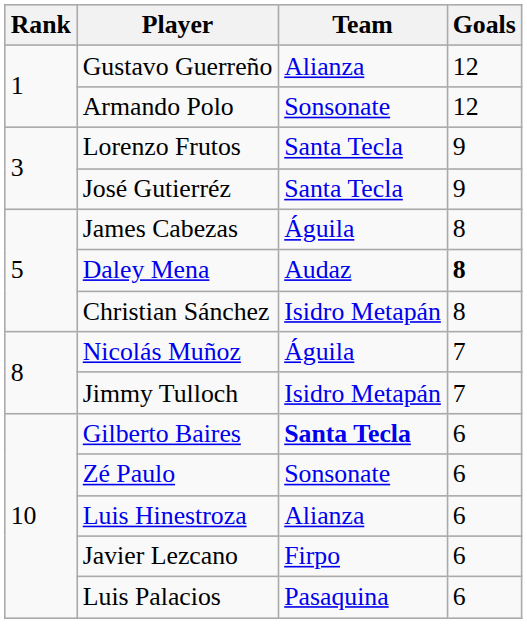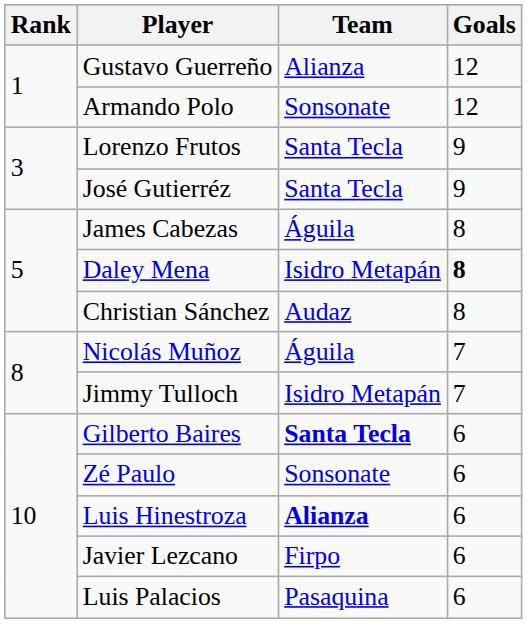 <table class="wikitable">
 <tr>
 <th>Rank</th>
 <th>Player</th>
 <th>Team</th>
 <th>Goals</th>
 </tr>
 <tr>
 <td rowspan="2">1</td>
 <td> Gustavo Guerreño</td>
 <td><a href='#'>Alianza</a></td>
 <td>12</td>
 </tr>
 <tr>
 <td> Armando Polo</td>
 <td><a href='#'>Sonsonate</a></td>
 <td>12</td>
 </tr>
 <tr>
 <td rowspan="2">3</td>
 <td> Lorenzo Frutos</td>
 <td><a href='#'>Santa Tecla</a></td>
 <td>9</td>
 </tr>
 <tr>
 <td> José Gutierréz</td>
 <td><a href='#'>Santa Tecla</a></td>
 <td>9</td>
 </tr>
 <tr>
 <td rowspan="3">5</td>
 <td> James Cabezas</td>
 <td><a href='#'>Águila</a></td>
 <td>8</td>
 </tr>
 <tr>
 <td> <a href='#'>Daley Mena</a></td>
-<td><a href='#'>Audaz</a></td>
+<td><a href='#'>Isidro Metapán</a></td>
 <td><strong>8</strong></td>
 </tr>
 <tr>
 <td> Christian Sánchez</td>
-<td><a href='#'>Isidro Metapán</a></td>
+<td><a href='#'>Audaz</a></td>
 <td>8</td>
 </tr>
 <tr>
 <td rowspan="2">8</td>
 <td> <a href='#'>Nicolás Muñoz</a></td>
 <td><a href='#'>Águila</a></td>
 <td>7</td>
 </tr>
 <tr>
 <td> Jimmy Tulloch</td>
 <td><a href='#'>Isidro Metapán</a></td>
 <td>7</td>
 </tr>
 <tr>
 <td rowspan="5">10</td>
 <td> <a href='#'>Gilberto Baires</a></td>
 <td><strong><a href='#'>Santa Tecla</a></strong></td>
 <td>6</td>
 </tr>
 <tr>
 <td> <a href='#'>Zé Paulo</a></td>
 <td><a href='#'>Sonsonate</a></td>
 <td>6</td>
 </tr>
 <tr>
 <td> <a href='#'>Luis Hinestroza</a></td>
-<td><a href='#'>Alianza</a></td>
+<td><strong><a href='#'>Alianza</a></strong></td>
 <td>6</td>
 </tr>
 <tr>
 <td> Javier Lezcano</td>
 <td><a href='#'>Firpo</a></td>
 <td>6</td>
 </tr>
 <tr>
 <td> Luis Palacios</td>
 <td><a href='#'>Pasaquina</a></td>
 <td>6</td>
 </tr>
 </table>
